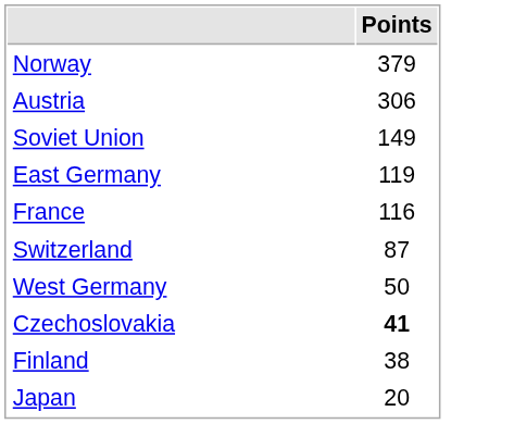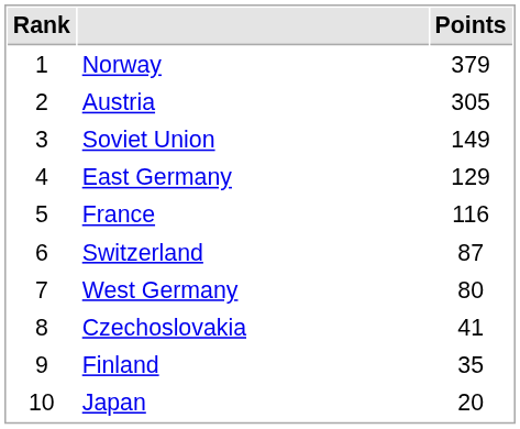 <table cellspacing="1" cellpadding="3" style="border:1px solid #AAAAAA;font-size:86%">
 <tr bgcolor="#E4E4E4">
+<th style="border-bottom:1px solid #AAAAAA" width=10>Rank</th>
 <th style="border-bottom:1px solid #AAAAAA" width=200></th>
 <th style="border-bottom:1px solid #AAAAAA" width=20>Points</th>
 </tr>
 <tr align="center">
+<td>1</td>
 <td align="left"> <a href='#'>Norway</a></td>
 <td>379</td>
 </tr>
 <tr align="center">
+<td>2</td>
 <td align="left"> <a href='#'>Austria</a></td>
-<td>306</td>
+<td>305</td>
 </tr>
 <tr align="center">
+<td>3</td>
 <td align="left"> <a href='#'>Soviet Union</a></td>
 <td>149</td>
 </tr>
 <tr align="center">
+<td>4</td>
 <td align="left"> <a href='#'>East Germany</a></td>
-<td>119</td>
+<td>129</td>
 </tr>
 <tr align="center">
+<td>5</td>
 <td align="left"> <a href='#'>France</a></td>
 <td>116</td>
 </tr>
 <tr align="center">
+<td>6</td>
 <td align="left"> <a href='#'>Switzerland</a></td>
 <td>87</td>
 </tr>
 <tr align="center">
+<td>7</td>
 <td align="left"> <a href='#'>West Germany</a></td>
-<td>50</td>
+<td>80</td>
 </tr>
 <tr align="center">
+<td>8</td>
 <td align="left"> <a href='#'>Czechoslovakia</a></td>
-<td><strong>41</strong></td>
+<td>41</td>
 </tr>
 <tr align="center">
+<td>9</td>
 <td align="left"> <a href='#'>Finland</a></td>
-<td>38</td>
+<td>35</td>
 </tr>
 <tr align="center">
+<td>10</td>
 <td align="left"> <a href='#'>Japan</a></td>
 <td>20</td>
 </tr>
 </table>
